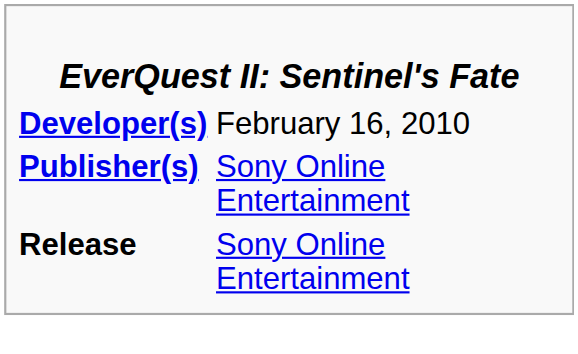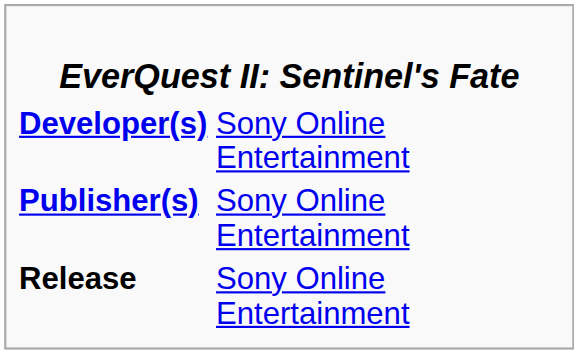 <table class="infobox" style="float:right; width:264px; font-size:90%;">
 <tr>
 <td colspan=2 style="font-size:110%; text-align:center;"><br><strong><em>EverQuest II: Sentinel's Fate</em></strong><br></td>
 </tr>
 <tr>
 <td><strong><a href='#'>Developer(s)</a></strong></td>
-<td>February 16, 2010</td>
+<td><a href='#'>Sony Online Entertainment</a></td>
 </tr>
 <tr>
 <td><strong><a href='#'>Publisher(s)</a></strong></td>
 <td><a href='#'>Sony Online Entertainment</a></td>
 </tr>
 <tr>
 <td><strong>Release</strong></td>
 <td><a href='#'>Sony Online Entertainment</a></td>
 </tr>
 <tr>
 </tr>
 </table>
